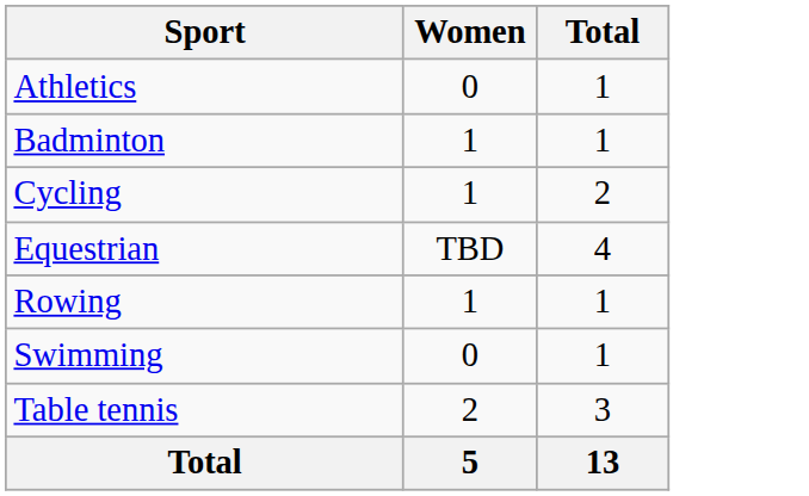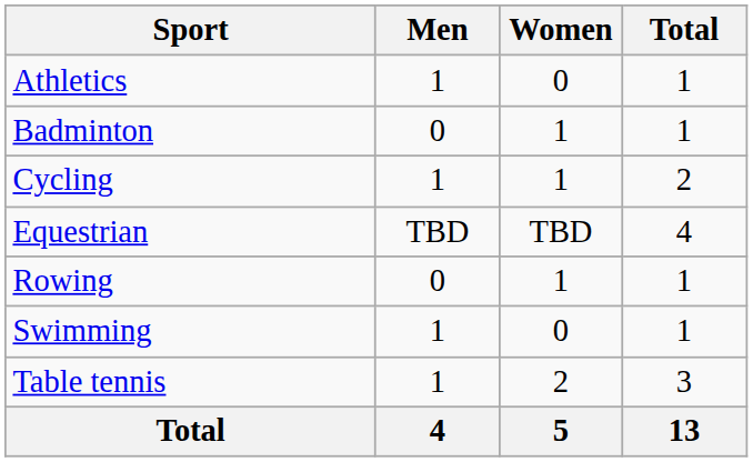 <table class="wikitable sortable" style="text-align:center;">
 <tr>
 <th width=180>Sport</th>
+<th width=55>Men</th>
 <th width=55>Women</th>
 <th width=55>Total</th>
 </tr>
 <tr>
 <td align=left><a href='#'>Athletics</a></td>
+<td>1</td>
 <td>0</td>
 <td>1</td>
 </tr>
 <tr>
 <td align=left><a href='#'>Badminton</a></td>
+<td>0</td>
 <td>1</td>
 <td>1</td>
 </tr>
 <tr>
 <td align=left><a href='#'>Cycling</a></td>
 <td>1</td>
+<td>1</td>
 <td>2</td>
 </tr>
 <tr>
 <td align=left><a href='#'>Equestrian</a></td>
 <td>TBD</td>
+<td>TBD</td>
 <td>4</td>
 </tr>
 <tr>
 <td align=left><a href='#'>Rowing</a></td>
+<td>0</td>
 <td>1</td>
 <td>1</td>
 </tr>
 <tr>
 <td align=left><a href='#'>Swimming</a></td>
+<td>1</td>
 <td>0</td>
 <td>1</td>
 </tr>
 <tr>
 <td align=left><a href='#'>Table tennis</a></td>
+<td>1</td>
 <td>2</td>
 <td>3</td>
 </tr>
 <tr>
 <th>Total</th>
+<th>4</th>
 <th>5</th>
 <th>13</th>
 </tr>
 </table>
